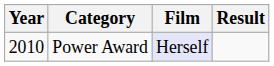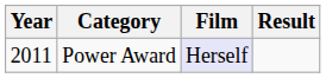 <table class="wikitable">
 <tr>
 <th>Year</th>
 <th>Category</th>
 <th>Film</th>
 <th>Result</th>
 </tr>
 <tr>
-<td>2010</td>
+<td>2011</td>
 <td>Power Award</td>
 <td style="background: lavender;">Herself</td>
 <td></td>
 </tr>
 </table>
